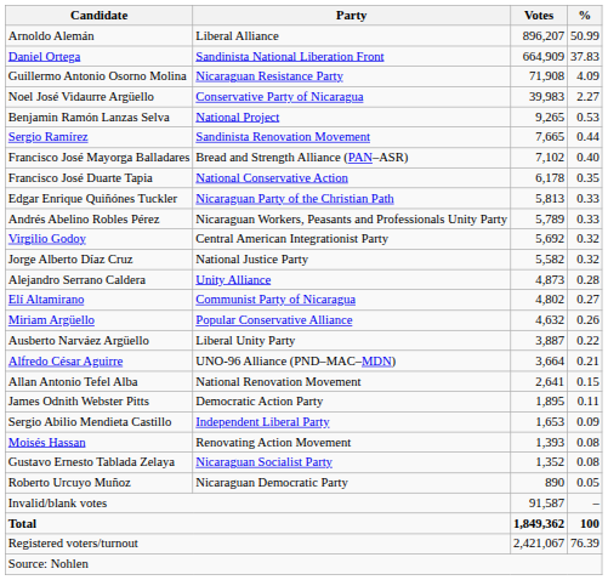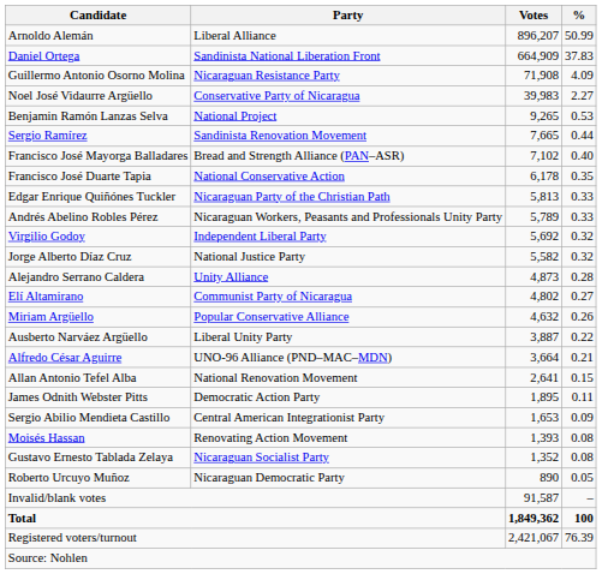 <table class=wikitable style=text-align:right>
 <tr>
 <th>Candidate</th>
 <th>Party</th>
 <th>Votes</th>
 <th>%</th>
 </tr>
 <tr>
 <td align=left>Arnoldo Alemán</td>
 <td align=left>Liberal Alliance</td>
 <td>896,207</td>
 <td>50.99</td>
 </tr>
 <tr>
 <td align=left><a href='#'>Daniel Ortega</a></td>
 <td align=left><a href='#'>Sandinista National Liberation Front</a></td>
 <td>664,909</td>
 <td>37.83</td>
 </tr>
 <tr>
 <td align=left>Guillermo Antonio Osorno Molina</td>
 <td align=left><a href='#'>Nicaraguan Resistance Party</a></td>
 <td>71,908</td>
 <td>4.09</td>
 </tr>
 <tr>
 <td align=left>Noel José Vidaurre Argüello</td>
 <td align=left><a href='#'>Conservative Party of Nicaragua</a></td>
 <td>39,983</td>
 <td>2.27</td>
 </tr>
 <tr>
 <td align=left>Benjamin Ramón Lanzas Selva</td>
 <td align=left><a href='#'>National Project</a></td>
 <td>9,265</td>
 <td>0.53</td>
 </tr>
 <tr>
 <td align=left><a href='#'>Sergio Ramírez</a></td>
 <td align=left><a href='#'>Sandinista Renovation Movement</a></td>
 <td>7,665</td>
 <td>0.44</td>
 </tr>
 <tr>
 <td align=left>Francisco José Mayorga Balladares</td>
 <td align=left>Bread and Strength Alliance (<a href='#'>PAN</a>–ASR)</td>
 <td>7,102</td>
 <td>0.40</td>
 </tr>
 <tr>
 <td align=left>Francisco José Duarte Tapia</td>
 <td align=left><a href='#'>National Conservative Action</a></td>
 <td>6,178</td>
 <td>0.35</td>
 </tr>
 <tr>
 <td align=left>Edgar Enrique Quiñónes Tuckler</td>
 <td align=left><a href='#'>Nicaraguan Party of the Christian Path</a></td>
 <td>5,813</td>
 <td>0.33</td>
 </tr>
 <tr>
 <td align=left>Andrés Abelino Robles Pérez</td>
 <td align=left>Nicaraguan Workers, Peasants and Professionals Unity Party</td>
 <td>5,789</td>
 <td>0.33</td>
 </tr>
 <tr>
 <td align=left><a href='#'>Virgilio Godoy</a></td>
-<td align=left>Central American Integrationist Party</td>
+<td align=left><a href='#'>Independent Liberal Party</a></td>
 <td>5,692</td>
 <td>0.32</td>
 </tr>
 <tr>
 <td align=left>Jorge Alberto Díaz Cruz</td>
 <td align=left>National Justice Party</td>
 <td>5,582</td>
 <td>0.32</td>
 </tr>
 <tr>
 <td align=left>Alejandro Serrano Caldera</td>
 <td align=left><a href='#'>Unity Alliance</a></td>
 <td>4,873</td>
 <td>0.28</td>
 </tr>
 <tr>
 <td align=left><a href='#'>Elí Altamirano</a></td>
 <td align=left><a href='#'>Communist Party of Nicaragua</a></td>
 <td>4,802</td>
 <td>0.27</td>
 </tr>
 <tr>
 <td align=left><a href='#'>Miriam Argüello</a></td>
 <td align=left><a href='#'>Popular Conservative Alliance</a></td>
 <td>4,632</td>
 <td>0.26</td>
 </tr>
 <tr>
 <td align=left>Ausberto Narváez Argüello</td>
 <td align=left>Liberal Unity Party</td>
 <td>3,887</td>
 <td>0.22</td>
 </tr>
 <tr>
 <td align=left><a href='#'>Alfredo César Aguirre</a></td>
 <td align=left>UNO-96 Alliance (PND–MAC–<a href='#'>MDN</a>)</td>
 <td>3,664</td>
 <td>0.21</td>
 </tr>
 <tr>
 <td align=left>Allan Antonio Tefel Alba</td>
 <td align=left>National Renovation Movement</td>
 <td>2,641</td>
 <td>0.15</td>
 </tr>
 <tr>
 <td align=left>James Odnith Webster Pitts</td>
 <td align=left>Democratic Action Party</td>
 <td>1,895</td>
 <td>0.11</td>
 </tr>
 <tr>
 <td align=left>Sergio Abilio Mendieta Castillo</td>
-<td align=left><a href='#'>Independent Liberal Party</a></td>
+<td align=left>Central American Integrationist Party</td>
 <td>1,653</td>
 <td>0.09</td>
 </tr>
 <tr>
 <td align=left><a href='#'>Moisés Hassan</a></td>
 <td align=left>Renovating Action Movement</td>
 <td>1,393</td>
 <td>0.08</td>
 </tr>
 <tr>
 <td align=left>Gustavo Ernesto Tablada Zelaya</td>
 <td align=left><a href='#'>Nicaraguan Socialist Party</a></td>
 <td>1,352</td>
 <td>0.08</td>
 </tr>
 <tr>
 <td align=left>Roberto Urcuyo Muñoz</td>
 <td align=left>Nicaraguan Democratic Party</td>
 <td>890</td>
 <td>0.05</td>
 </tr>
 <tr>
 <td colspan=2 align=left>Invalid/blank votes</td>
 <td>91,587</td>
 <td>–</td>
 </tr>
 <tr>
 <td colspan=2 align=left><strong>Total</strong></td>
 <td><strong>1,849,362</strong></td>
 <td><strong>100</strong></td>
 </tr>
 <tr>
 <td colspan=2 align=left>Registered voters/turnout</td>
 <td>2,421,067</td>
 <td>76.39</td>
 </tr>
 <tr>
 <td colspan=4 align=left>Source: Nohlen</td>
 </tr>
 </table>
